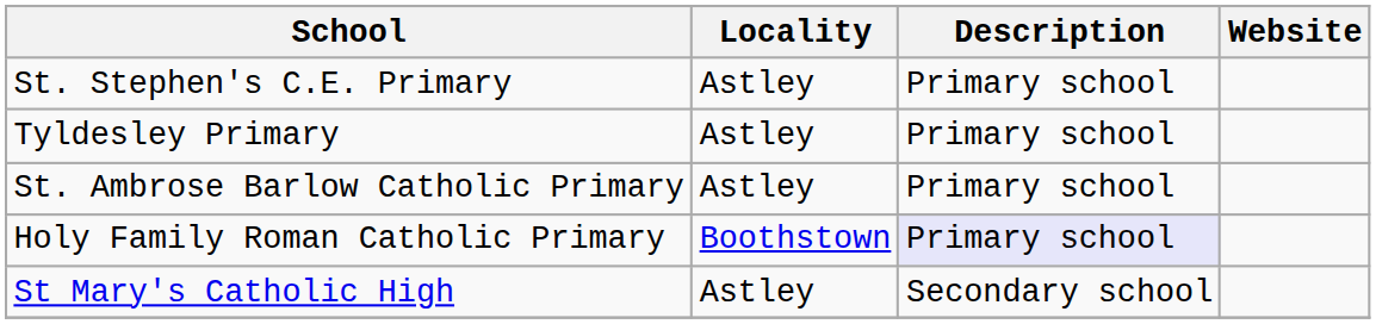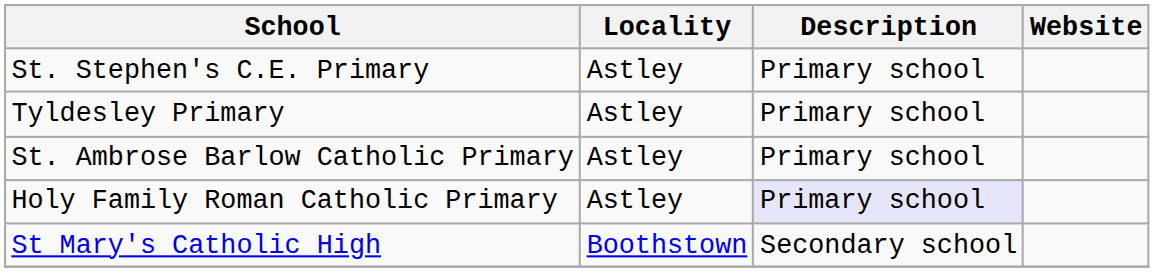 <table class="wikitable sortable">
 <tr>
 <th>School</th>
 <th>Locality</th>
 <th>Description</th>
 <th class="unsortable">Website</th>
 </tr>
 <tr>
 <td>St. Stephen's C.E. Primary</td>
 <td>Astley</td>
 <td>Primary school</td>
 <td></td>
 </tr>
 <tr>
 <td>Tyldesley Primary</td>
 <td>Astley</td>
 <td>Primary school</td>
 <td></td>
 </tr>
 <tr>
 <td>St. Ambrose Barlow Catholic Primary</td>
 <td>Astley</td>
 <td>Primary school</td>
 <td></td>
 </tr>
 <tr>
 <td>Holy Family Roman Catholic Primary</td>
-<td><a href='#'>Boothstown</a></td>
+<td>Astley</td>
 <td style="background: lavender;">Primary school</td>
 <td></td>
 </tr>
 <tr>
 <td><a href='#'>St Mary's Catholic High</a></td>
-<td>Astley</td>
+<td><a href='#'>Boothstown</a></td>
 <td>Secondary school</td>
 <td></td>
 </tr>
 <tr>
 </tr>
 </table>
